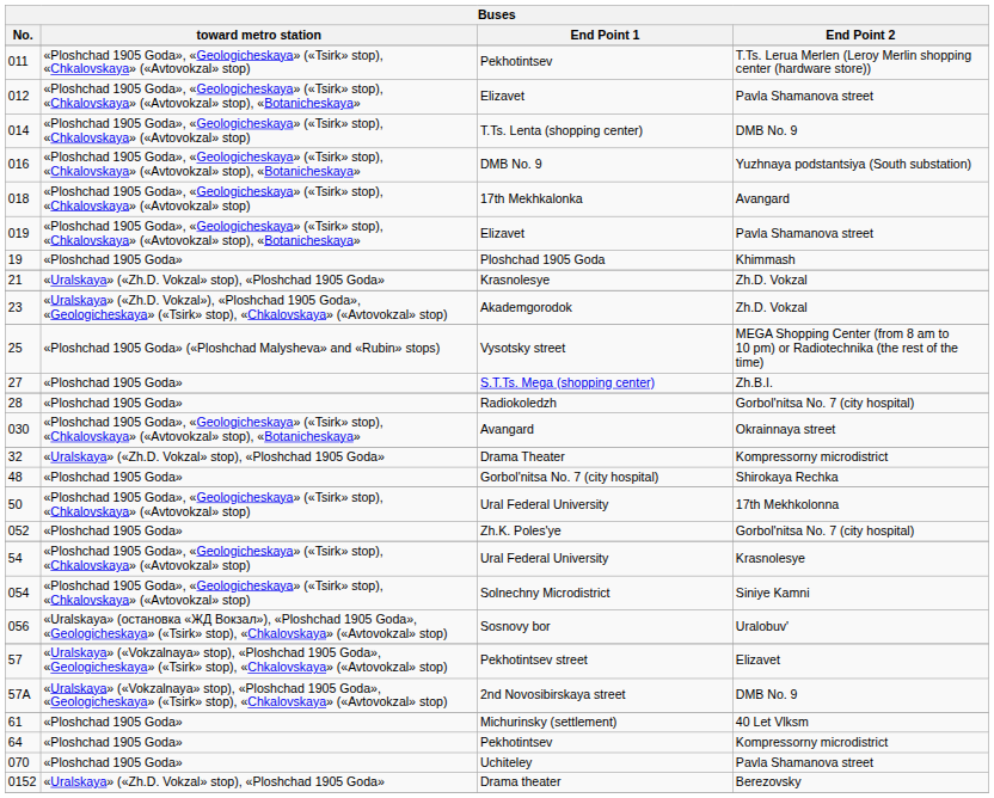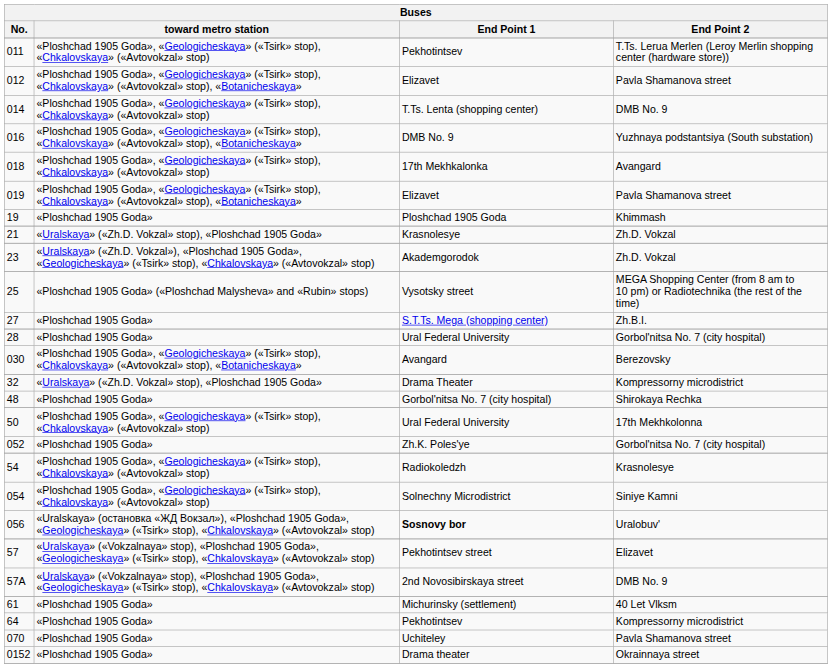 <table class="wikitable">
 <tr>
 <th colspan=4>Buses</th>
 </tr>
 <tr>
 <th width="2%">No.</th>
 <th width="41%">toward metro station</th>
 <th width="24%">End Point 1</th>
 <th width="24%">End Point 2</th>
 </tr>
 <tr>
 </tr>
 <tr ----align="center">
 <td>011</td>
 <td>«Ploshchad 1905 Goda», «<a href='#'>Geologicheskaya</a>» («Tsirk» stop), «<a href='#'>Chkalovskaya</a>» («Avtovokzal» stop)</td>
 <td>Pekhotintsev</td>
 <td>T.Ts. Lerua Merlen (Leroy Merlin shopping center (hardware store))</td>
 </tr>
 <tr ----align="center">
 <td>012</td>
 <td>«Ploshchad 1905 Goda», «<a href='#'>Geologicheskaya</a>» («Tsirk» stop), «<a href='#'>Chkalovskaya</a>» («Avtovokzal» stop), «<a href='#'>Botanicheskaya</a>»</td>
 <td>Elizavet</td>
 <td>Pavla Shamanova street</td>
 </tr>
 <tr ----align="center">
 <td>014</td>
 <td>«Ploshchad 1905 Goda», «<a href='#'>Geologicheskaya</a>» («Tsirk» stop), «<a href='#'>Chkalovskaya</a>» («Avtovokzal» stop)</td>
 <td>T.Ts. Lenta (shopping center)</td>
 <td>DMB No. 9</td>
 </tr>
 <tr ----align="center">
 <td>016</td>
 <td>«Ploshchad 1905 Goda», «<a href='#'>Geologicheskaya</a>» («Tsirk» stop), «<a href='#'>Chkalovskaya</a>» («Avtovokzal» stop), «<a href='#'>Botanicheskaya</a>»</td>
 <td>DMB No. 9</td>
 <td>Yuzhnaya podstantsiya (South substation)</td>
 </tr>
 <tr ----align="center">
 <td>018</td>
 <td>«Ploshchad 1905 Goda», «<a href='#'>Geologicheskaya</a>» («Tsirk» stop), «<a href='#'>Chkalovskaya</a>» («Avtovokzal» stop)</td>
 <td>17th Mekhkalonka</td>
 <td>Avangard</td>
 </tr>
 <tr ----align="center">
 <td>019</td>
 <td>«Ploshchad 1905 Goda», «<a href='#'>Geologicheskaya</a>» («Tsirk» stop), «<a href='#'>Chkalovskaya</a>» («Avtovokzal» stop), «<a href='#'>Botanicheskaya</a>»</td>
 <td>Elizavet</td>
 <td>Pavla Shamanova street</td>
 </tr>
 <tr ----align="center">
 <td>19</td>
 <td>«Ploshchad 1905 Goda»</td>
 <td>Ploshchad 1905 Goda</td>
 <td>Khimmash</td>
 </tr>
 <tr>
 </tr>
 <tr ----align="center">
 <td>21</td>
 <td>«<a href='#'>Uralskaya</a>» («Zh.D. Vokzal» stop), «Ploshchad 1905 Goda»</td>
 <td>Krasnolesye</td>
 <td>Zh.D. Vokzal</td>
 </tr>
 <tr>
 </tr>
 <tr ----align="center">
 <td>23</td>
 <td>«<a href='#'>Uralskaya</a>» («Zh.D. Vokzal»), «Ploshchad 1905 Goda», «<a href='#'>Geologicheskaya</a>» («Tsirk» stop), «<a href='#'>Chkalovskaya</a>» («Avtovokzal» stop)</td>
 <td>Akademgorodok</td>
 <td>Zh.D. Vokzal</td>
 </tr>
 <tr>
 </tr>
 <tr ----align="center">
 <td>25</td>
 <td>«Ploshchad 1905 Goda» («Ploshchad Malysheva» and «Rubin» stops)</td>
 <td>Vysotsky street</td>
 <td>MEGA Shopping Center (from 8 am to 10 pm) or Radiotechnika (the rest of the time)</td>
 </tr>
 <tr ----align="center">
 <td>27</td>
 <td>«Ploshchad 1905 Goda»</td>
 <td><a href='#'>S.T.Ts. Mega (shopping center)</a></td>
 <td>Zh.B.I.</td>
 </tr>
 <tr>
 </tr>
 <tr ----align="center">
 <td>28</td>
 <td>«Ploshchad 1905 Goda»</td>
-<td>Radiokoledzh</td>
+<td>Ural Federal University</td>
 <td>Gorbol'nitsa No. 7 (city hospital)</td>
 </tr>
 <tr ----align="center">
 <td>030</td>
 <td>«Ploshchad 1905 Goda», «<a href='#'>Geologicheskaya</a>» («Tsirk» stop), «<a href='#'>Chkalovskaya</a>» («Avtovokzal» stop), «<a href='#'>Botanicheskaya</a>»</td>
 <td>Avangard</td>
-<td>Okrainnaya street</td>
+<td>Berezovsky</td>
 </tr>
 <tr>
 </tr>
 <tr ----align="center">
 <td>32</td>
 <td>«<a href='#'>Uralskaya</a>» («Zh.D. Vokzal» stop), «Ploshchad 1905 Goda»</td>
 <td>Drama Theater</td>
 <td>Kompressorny microdistrict</td>
 </tr>
 <tr ----align="center">
 <td>48</td>
 <td>«Ploshchad 1905 Goda»</td>
 <td>Gorbol'nitsa No. 7 (city hospital)</td>
 <td>Shirokaya Rechka</td>
 </tr>
 <tr>
 </tr>
 <tr ----align="center">
 <td>50</td>
 <td>«Ploshchad 1905 Goda», «<a href='#'>Geologicheskaya</a>» («Tsirk» stop), «<a href='#'>Chkalovskaya</a>» («Avtovokzal» stop)</td>
 <td>Ural Federal University</td>
 <td>17th Mekhkolonna</td>
 </tr>
 <tr ----align="center">
 <td>052</td>
 <td>«Ploshchad 1905 Goda»</td>
 <td>Zh.K. Poles'ye</td>
 <td>Gorbol'nitsa No. 7 (city hospital)</td>
 </tr>
 <tr>
 </tr>
 <tr ----align="center">
 <td>54</td>
 <td>«Ploshchad 1905 Goda», «<a href='#'>Geologicheskaya</a>» («Tsirk» stop), «<a href='#'>Chkalovskaya</a>» («Avtovokzal» stop)</td>
-<td>Ural Federal University</td>
+<td>Radiokoledzh</td>
 <td>Krasnolesye</td>
 </tr>
 <tr ----align="center">
 <td>054</td>
 <td>«Ploshchad 1905 Goda», «<a href='#'>Geologicheskaya</a>» («Tsirk» stop), «<a href='#'>Chkalovskaya</a>» («Avtovokzal» stop)</td>
 <td>Solnechny Microdistrict</td>
 <td>Siniye Kamni</td>
 </tr>
 <tr ----align="center">
 <td>056</td>
 <td>«Uralskaya» (остановка «ЖД Вокзал»), «Ploshchad 1905 Goda», «<a href='#'>Geologicheskaya</a>» («Tsirk» stop), «<a href='#'>Chkalovskaya</a>» («Avtovokzal» stop)</td>
-<td>Sosnovy bor</td>
+<td><strong>Sosnovy bor</strong></td>
 <td>Uralobuv'</td>
 </tr>
 <tr>
 </tr>
 <tr ----align="center">
 <td>57</td>
 <td>«<a href='#'>Uralskaya</a>» («Vokzalnaya» stop), «Ploshchad 1905 Goda», «<a href='#'>Geologicheskaya</a>» («Tsirk» stop), «<a href='#'>Chkalovskaya</a>» («Avtovokzal» stop)</td>
 <td>Pekhotintsev street</td>
 <td>Elizavet</td>
 </tr>
 <tr ----align="center">
 <td>57А</td>
 <td>«<a href='#'>Uralskaya</a>» («Vokzalnaya» stop), «Ploshchad 1905 Goda», «<a href='#'>Geologicheskaya</a>» («Tsirk» stop), «<a href='#'>Chkalovskaya</a>» («Avtovokzal» stop)</td>
 <td>2nd Novosibirskaya street</td>
 <td>DMB No. 9</td>
 </tr>
 <tr>
 </tr>
 <tr ----align="center">
 <td>61</td>
 <td>«Ploshchad 1905 Goda»</td>
 <td>Michurinsky (settlement)</td>
 <td>40 Let Vlksm</td>
 </tr>
 <tr ----align="center">
 <td>64</td>
 <td>«Ploshchad 1905 Goda»</td>
 <td>Pekhotintsev</td>
 <td>Kompressorny microdistrict</td>
 </tr>
 <tr ----align="center">
 <td>070</td>
 <td>«Ploshchad 1905 Goda»</td>
 <td>Uchiteley</td>
 <td>Pavla Shamanova street</td>
 </tr>
 <tr ----align="center">
 <td>0152</td>
-<td>«<a href='#'>Uralskaya</a>» («Zh.D. Vokzal» stop), «Ploshchad 1905 Goda»</td>
+<td>«Ploshchad 1905 Goda»</td>
 <td>Drama theater</td>
-<td>Berezovsky</td>
+<td>Okrainnaya street</td>
 </tr>
 <tr>
 </tr>
 </table>
